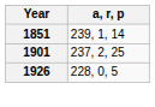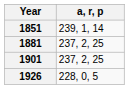 <table class="wikitable" style="margin:0 0 0 3em; border:1px solid darkgrey;">
 <tr>
 <th style="width:75px;">Year</th>
 <th style="width:100px;">a, r, p</th>
 </tr>
 <tr>
 <th>1851</th>
 <td>239, 1, 14 </td>
 </tr>
 <tr>
+<th>1881</th>
+<td>237, 2, 25 </td>
+</tr>
+<tr>
 <th>1901</th>
 <td>237, 2, 25 </td>
 </tr>
 <tr>
 <th>1926</th>
 <td>228, 0, 5 </td>
 </tr>
 </table>
